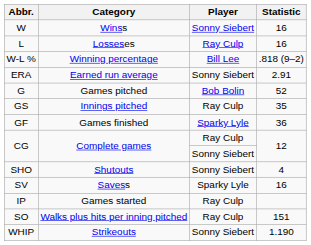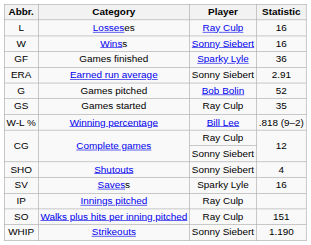 <table class="wikitable sortable" style="text-align:center;">
 <tr>
 <th>Abbr.</th>
 <th>Category</th>
 <th>Player</th>
 <th>Statistic</th>
 </tr>
 <tr>
+<td>L</td>
+<td><a href='#'>Losses</a>es</td>
+<td><a href='#'>Ray Culp</a></td>
+<td>16</td>
+</tr>
+<tr>
 <td>W</td>
 <td><a href='#'>Wins</a>s</td>
 <td><a href='#'>Sonny Siebert</a></td>
 <td>16</td>
 </tr>
 <tr>
-<td>L</td>
-<td><a href='#'>Losses</a>es</td>
-<td><a href='#'>Ray Culp</a></td>
-<td>16</td>
-</tr>
-<tr>
-<td>W-L %</td>
-<td><a href='#'>Winning percentage</a></td>
-<td><a href='#'>Bill Lee</a></td>
-<td>.818 (9–2)</td>
+<td>GF</td>
+<td>Games finished</td>
+<td><a href='#'>Sparky Lyle</a></td>
+<td>36</td>
 </tr>
 <tr>
 <td>ERA</td>
 <td><a href='#'>Earned run average</a></td>
 <td>Sonny Siebert</td>
 <td>2.91</td>
 </tr>
 <tr>
 <td>G</td>
 <td>Games pitched</td>
 <td><a href='#'>Bob Bolin</a></td>
 <td>52</td>
 </tr>
 <tr>
 <td>GS</td>
-<td><a href='#'>Innings pitched</a></td>
+<td>Games started</td>
 <td>Ray Culp</td>
 <td>35</td>
 </tr>
 <tr>
-<td>GF</td>
-<td>Games finished</td>
-<td><a href='#'>Sparky Lyle</a></td>
-<td>36</td>
+<td>W-L %</td>
+<td><a href='#'>Winning percentage</a></td>
+<td><a href='#'>Bill Lee</a></td>
+<td>.818 (9–2)</td>
 </tr>
 <tr>
 <td rowspan=2>CG</td>
 <td rowspan=2><a href='#'>Complete games</a></td>
 <td>Ray Culp</td>
 <td rowspan=2>12</td>
 </tr>
 <tr>
 <td>Sonny Siebert</td>
 </tr>
 <tr>
 <td>SHO</td>
 <td><a href='#'>Shutouts</a></td>
 <td>Sonny Siebert</td>
 <td>4</td>
 </tr>
 <tr>
 <td>SV</td>
 <td><a href='#'>Saves</a>s</td>
 <td>Sparky Lyle</td>
 <td>16</td>
 </tr>
 <tr>
 <td>IP</td>
-<td>Games started</td>
+<td><a href='#'>Innings pitched</a></td>
 <td>Ray Culp</td>
 <td></td>
 </tr>
 <tr>
 <td>SO</td>
 <td><a href='#'>Walks plus hits per inning pitched</a></td>
 <td>Ray Culp</td>
 <td>151</td>
 </tr>
 <tr>
 <td>WHIP</td>
 <td><a href='#'>Strikeouts</a></td>
 <td>Sonny Siebert</td>
 <td>1.190</td>
 </tr>
 </table>
